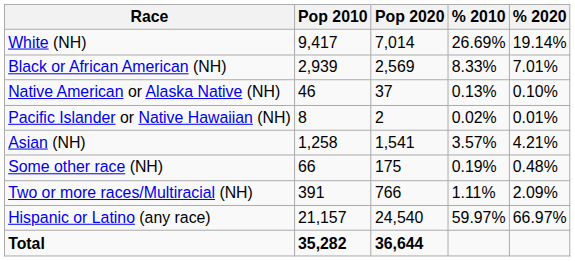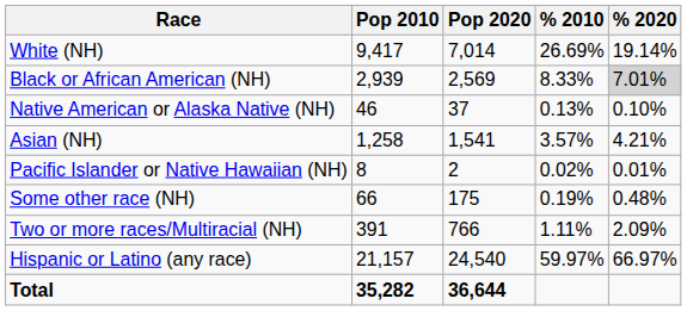 <table class="wikitable">
 <tr>
 <th>Race</th>
 <th>Pop 2010</th>
 <th>Pop 2020</th>
 <th>% 2010</th>
 <th>% 2020</th>
 </tr>
 <tr>
 <td><a href='#'>White</a> (NH)</td>
 <td>9,417</td>
 <td>7,014</td>
 <td>26.69%</td>
 <td>19.14%</td>
 </tr>
 <tr>
 <td><a href='#'>Black or African American</a> (NH)</td>
 <td>2,939</td>
 <td>2,569</td>
 <td>8.33%</td>
-<td>7.01%</td>
+<td style="background: lightgrey;">7.01%</td>
 </tr>
 <tr>
 <td><a href='#'>Native American</a> or <a href='#'>Alaska Native</a> (NH)</td>
 <td>46</td>
 <td>37</td>
 <td>0.13%</td>
 <td>0.10%</td>
 </tr>
 <tr>
+<td><a href='#'>Asian</a> (NH)</td>
+<td>1,258</td>
+<td>1,541</td>
+<td>3.57%</td>
+<td>4.21%</td>
+</tr>
+<tr>
 <td><a href='#'>Pacific Islander</a> or <a href='#'>Native Hawaiian</a> (NH)</td>
 <td>8</td>
 <td>2</td>
 <td>0.02%</td>
 <td>0.01%</td>
-</tr>
-<tr>
-<td><a href='#'>Asian</a> (NH)</td>
-<td>1,258</td>
-<td>1,541</td>
-<td>3.57%</td>
-<td>4.21%</td>
 </tr>
 <tr>
 <td><a href='#'>Some other race</a> (NH)</td>
 <td>66</td>
 <td>175</td>
 <td>0.19%</td>
 <td>0.48%</td>
 </tr>
 <tr>
 <td><a href='#'>Two or more races/Multiracial</a> (NH)</td>
 <td>391</td>
 <td>766</td>
 <td>1.11%</td>
 <td>2.09%</td>
 </tr>
 <tr>
 <td><a href='#'>Hispanic or Latino</a> (any race)</td>
 <td>21,157</td>
 <td>24,540</td>
 <td>59.97%</td>
 <td>66.97%</td>
 </tr>
 <tr>
 <td><strong>Total</strong></td>
 <td><strong>35,282</strong></td>
 <td><strong>36,644</strong></td>
 <td></td>
 </tr>
 </table>
